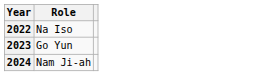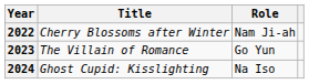 <table class="wikitable plainrowheaders">
 <tr>
 <th scope="col">Year</th>
+<th scope="col">Title</th>
 <th scope="col">Role</th>
 <th scope="col" class="unsortable"></th>
 </tr>
 <tr>
 <th scope="row">2022</th>
-<td>Na Iso</td>
+<td><em>Cherry Blossoms after Winter</em></td>
+<td>Nam Ji-ah</td>
 <td style="text-align:center"></td>
 </tr>
 <tr>
 <th scope="row">2023</th>
+<td><em>The Villain of Romance</em></td>
 <td>Go Yun</td>
 <td style="text-align:center"></td>
 </tr>
 <tr>
 <th scope="row">2024</th>
-<td>Nam Ji-ah</td>
+<td><em>Ghost Cupid: Kisslighting</em></td>
+<td>Na Iso</td>
 <td style="text-align:center"></td>
 </tr>
 </table>
